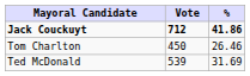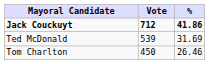 <table class="wikitable">
 <tr>
 <th style="background:#ddf; width:200px;">Mayoral Candidate</th>
 <th style="background:#ddf; width:50px;">Vote</th>
 <th style="background:#ddf; width:30px;">%</th>
 </tr>
 <tr>
 <td><strong>Jack Couckuyt</strong></td>
 <td><strong>712</strong></td>
 <td><strong>41.86</strong></td>
 </tr>
 <tr>
+<td>Ted McDonald</td>
+<td>539</td>
+<td>31.69</td>
+</tr>
+<tr>
 <td>Tom Charlton</td>
 <td>450</td>
 <td>26.46</td>
 </tr>
-<tr>
-<td>Ted McDonald</td>
-<td>539</td>
-<td>31.69</td>
-</tr>
 </table>
